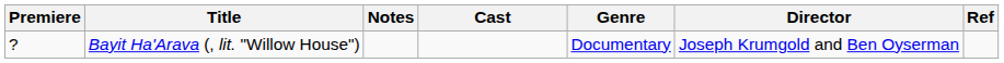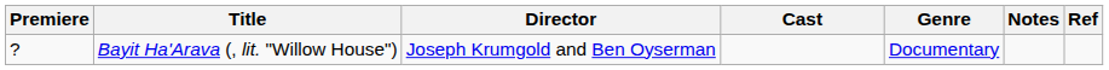 <table class="wikitable">
 <tr>
 <th>Premiere</th>
 <th>Title</th>
-<th>Notes</th>
+<th>Director</th>
 <th width=15%>Cast</th>
 <th>Genre</th>
-<th>Director</th>
+<th>Notes</th>
 <th>Ref</th>
 </tr>
 <tr>
 <td>?</td>
 <td><em><a href='#'>Bayit Ha'Arava</a></em> (, <em>lit.</em> "Willow House")</td>
-<td></td>
+<td><a href='#'>Joseph Krumgold</a> and <a href='#'>Ben Oyserman</a></td>
 <td></td>
 <td><a href='#'>Documentary</a></td>
-<td><a href='#'>Joseph Krumgold</a> and <a href='#'>Ben Oyserman</a></td>
+<td></td>
 <td></td>
 </tr>
 </table>
